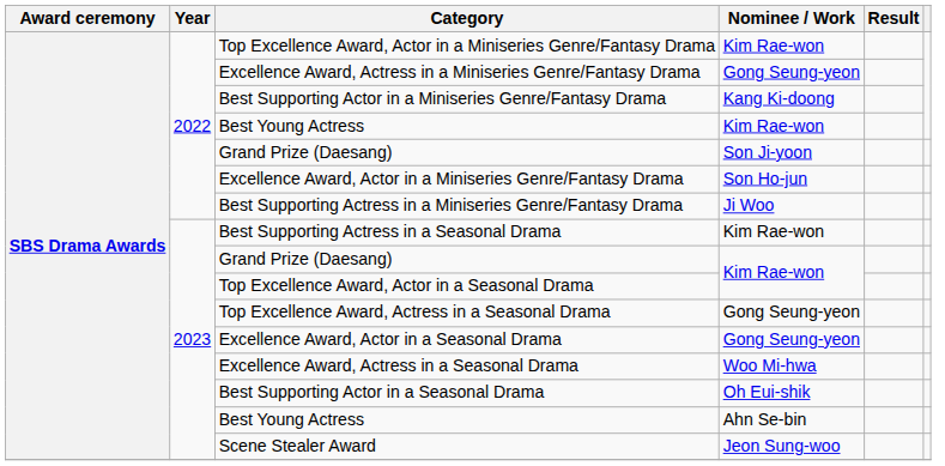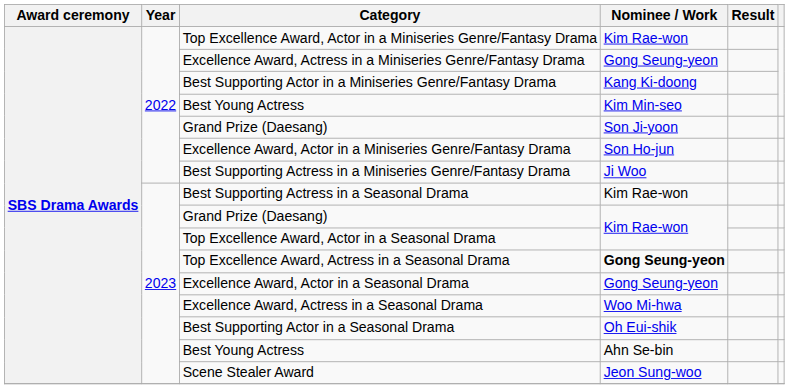 <table class="wikitable plainrowheaders sortable">
 <tr>
 <th scope="col">Award ceremony</th>
 <th scope="col">Year</th>
 <th scope="col">Category</th>
 <th scope="col">Nominee / Work</th>
 <th scope="col">Result</th>
 <th scope="col" class="unsortable"></th>
 </tr>
 <tr>
 <th scope="row"  rowspan="16"><a href='#'>SBS Drama Awards</a></th>
 <td style="text-align:center" rowspan="7"><a href='#'>2022</a></td>
 <td>Top Excellence Award, Actor in a Miniseries Genre/Fantasy Drama</td>
 <td><a href='#'>Kim Rae-won</a></td>
 <td></td>
 <td style="text-align:center" rowspan="4"></td>
 </tr>
 <tr>
 <td>Excellence Award, Actress in a Miniseries Genre/Fantasy Drama</td>
 <td><a href='#'>Gong Seung-yeon</a></td>
 <td></td>
 </tr>
 <tr>
 <td>Best Supporting Actor in a Miniseries Genre/Fantasy Drama</td>
 <td><a href='#'>Kang Ki-doong</a></td>
 <td></td>
 </tr>
 <tr>
 <td>Best Young Actress</td>
-<td><a href='#'>Kim Rae-won</a></td>
+<td><a href='#'>Kim Min-seo</a></td>
 <td></td>
 </tr>
 <tr>
 <td>Grand Prize (Daesang)</td>
 <td><a href='#'>Son Ji-yoon</a></td>
 <td></td>
 <td style="text-align:center"></td>
 </tr>
 <tr>
 <td>Excellence Award, Actor in a Miniseries Genre/Fantasy Drama</td>
 <td><a href='#'>Son Ho-jun</a></td>
 <td></td>
 <td style="text-align:center"></td>
 </tr>
 <tr>
 <td>Best Supporting Actress in a Miniseries Genre/Fantasy Drama</td>
 <td><a href='#'>Ji Woo</a></td>
 <td></td>
 <td style="text-align:center"></td>
 </tr>
 <tr>
 <td style="text-align:center" rowspan="9"><a href='#'>2023</a></td>
 <td>Best Supporting Actress in a Seasonal Drama</td>
 <td>Kim Rae-won</td>
 <td></td>
 <td style="text-align:center" rowspan="1"></td>
 </tr>
 <tr>
 <td>Grand Prize (Daesang)</td>
 <td rowspan="2"><a href='#'>Kim Rae-won</a></td>
 <td></td>
 <td style="text-align:center"></td>
 </tr>
 <tr>
 <td>Top Excellence Award, Actor in a Seasonal Drama</td>
 <td></td>
 <td style="text-align:center"></td>
 </tr>
 <tr>
 <td>Top Excellence Award, Actress in a Seasonal Drama</td>
-<td>Gong Seung-yeon</td>
+<td><strong>Gong Seung-yeon</strong></td>
 <td></td>
 <td style="text-align:center"></td>
 </tr>
 <tr>
 <td>Excellence Award, Actor in a Seasonal Drama</td>
 <td><a href='#'>Gong Seung-yeon</a></td>
 <td></td>
 <td style="text-align:center"></td>
 </tr>
 <tr>
 <td>Excellence Award, Actress in a Seasonal Drama</td>
 <td><a href='#'>Woo Mi-hwa</a></td>
 <td></td>
 <td style="text-align:center"></td>
 </tr>
 <tr>
 <td rowspan="1">Best Supporting Actor in a Seasonal Drama</td>
 <td><a href='#'>Oh Eui-shik</a></td>
 <td></td>
 <td style="text-align:center" rowspan="1"></td>
 </tr>
 <tr>
 <td>Best Young Actress</td>
 <td>Ahn Se-bin</td>
 <td></td>
 <td style="text-align:center"></td>
 </tr>
 <tr>
 <td rowspan="1">Scene Stealer Award</td>
 <td><a href='#'>Jeon Sung-woo</a></td>
 <td></td>
 <td style="text-align:center" rowspan="1"></td>
 </tr>
 <tr>
 </tr>
 </table>
